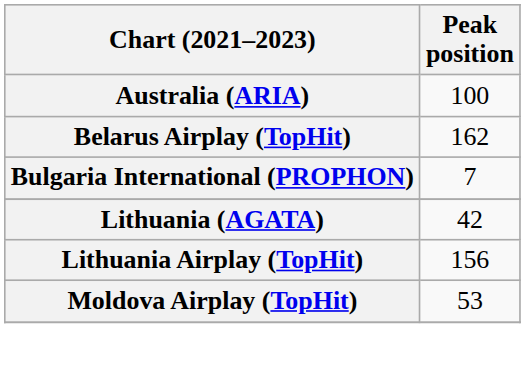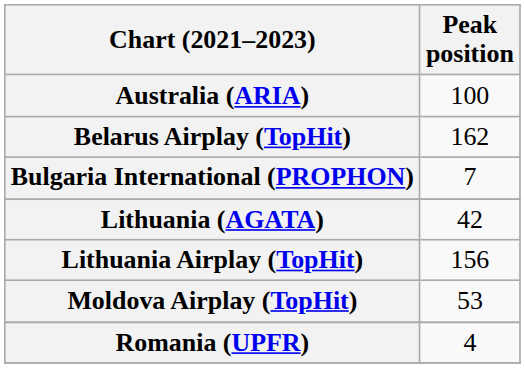 <table class="wikitable sortable plainrowheaders" style="text-align:center">
 <tr>
 <th scope="col">Chart (2021–2023)</th>
 <th scope="col">Peak<br>position</th>
 </tr>
 <tr>
 <th scope="row">Australia (<a href='#'>ARIA</a>)</th>
 <td>100</td>
 </tr>
 <tr>
 <th scope="row">Belarus Airplay (<a href='#'>TopHit</a>)</th>
 <td>162</td>
 </tr>
 <tr>
 <th scope="row">Bulgaria International (<a href='#'>PROPHON</a>)</th>
 <td>7</td>
 </tr>
 <tr>
 </tr>
 <tr>
 </tr>
 <tr>
 </tr>
 <tr>
 </tr>
 <tr>
 </tr>
 <tr>
 <th scope="row">Lithuania (<a href='#'>AGATA</a>)</th>
 <td>42</td>
 </tr>
 <tr>
 <th scope="row">Lithuania Airplay (<a href='#'>TopHit</a>)</th>
 <td>156</td>
 </tr>
 <tr>
 <th scope="row">Moldova Airplay (<a href='#'>TopHit</a>)</th>
 <td>53</td>
 </tr>
 <tr>
 </tr>
 <tr>
+<th scope="row">Romania (<a href='#'>UPFR</a>)</th>
+<td>4</td>
+</tr>
+<tr>
 </tr>
 <tr>
 </tr>
 <tr>
 </tr>
 <tr>
 </tr>
 </table>
